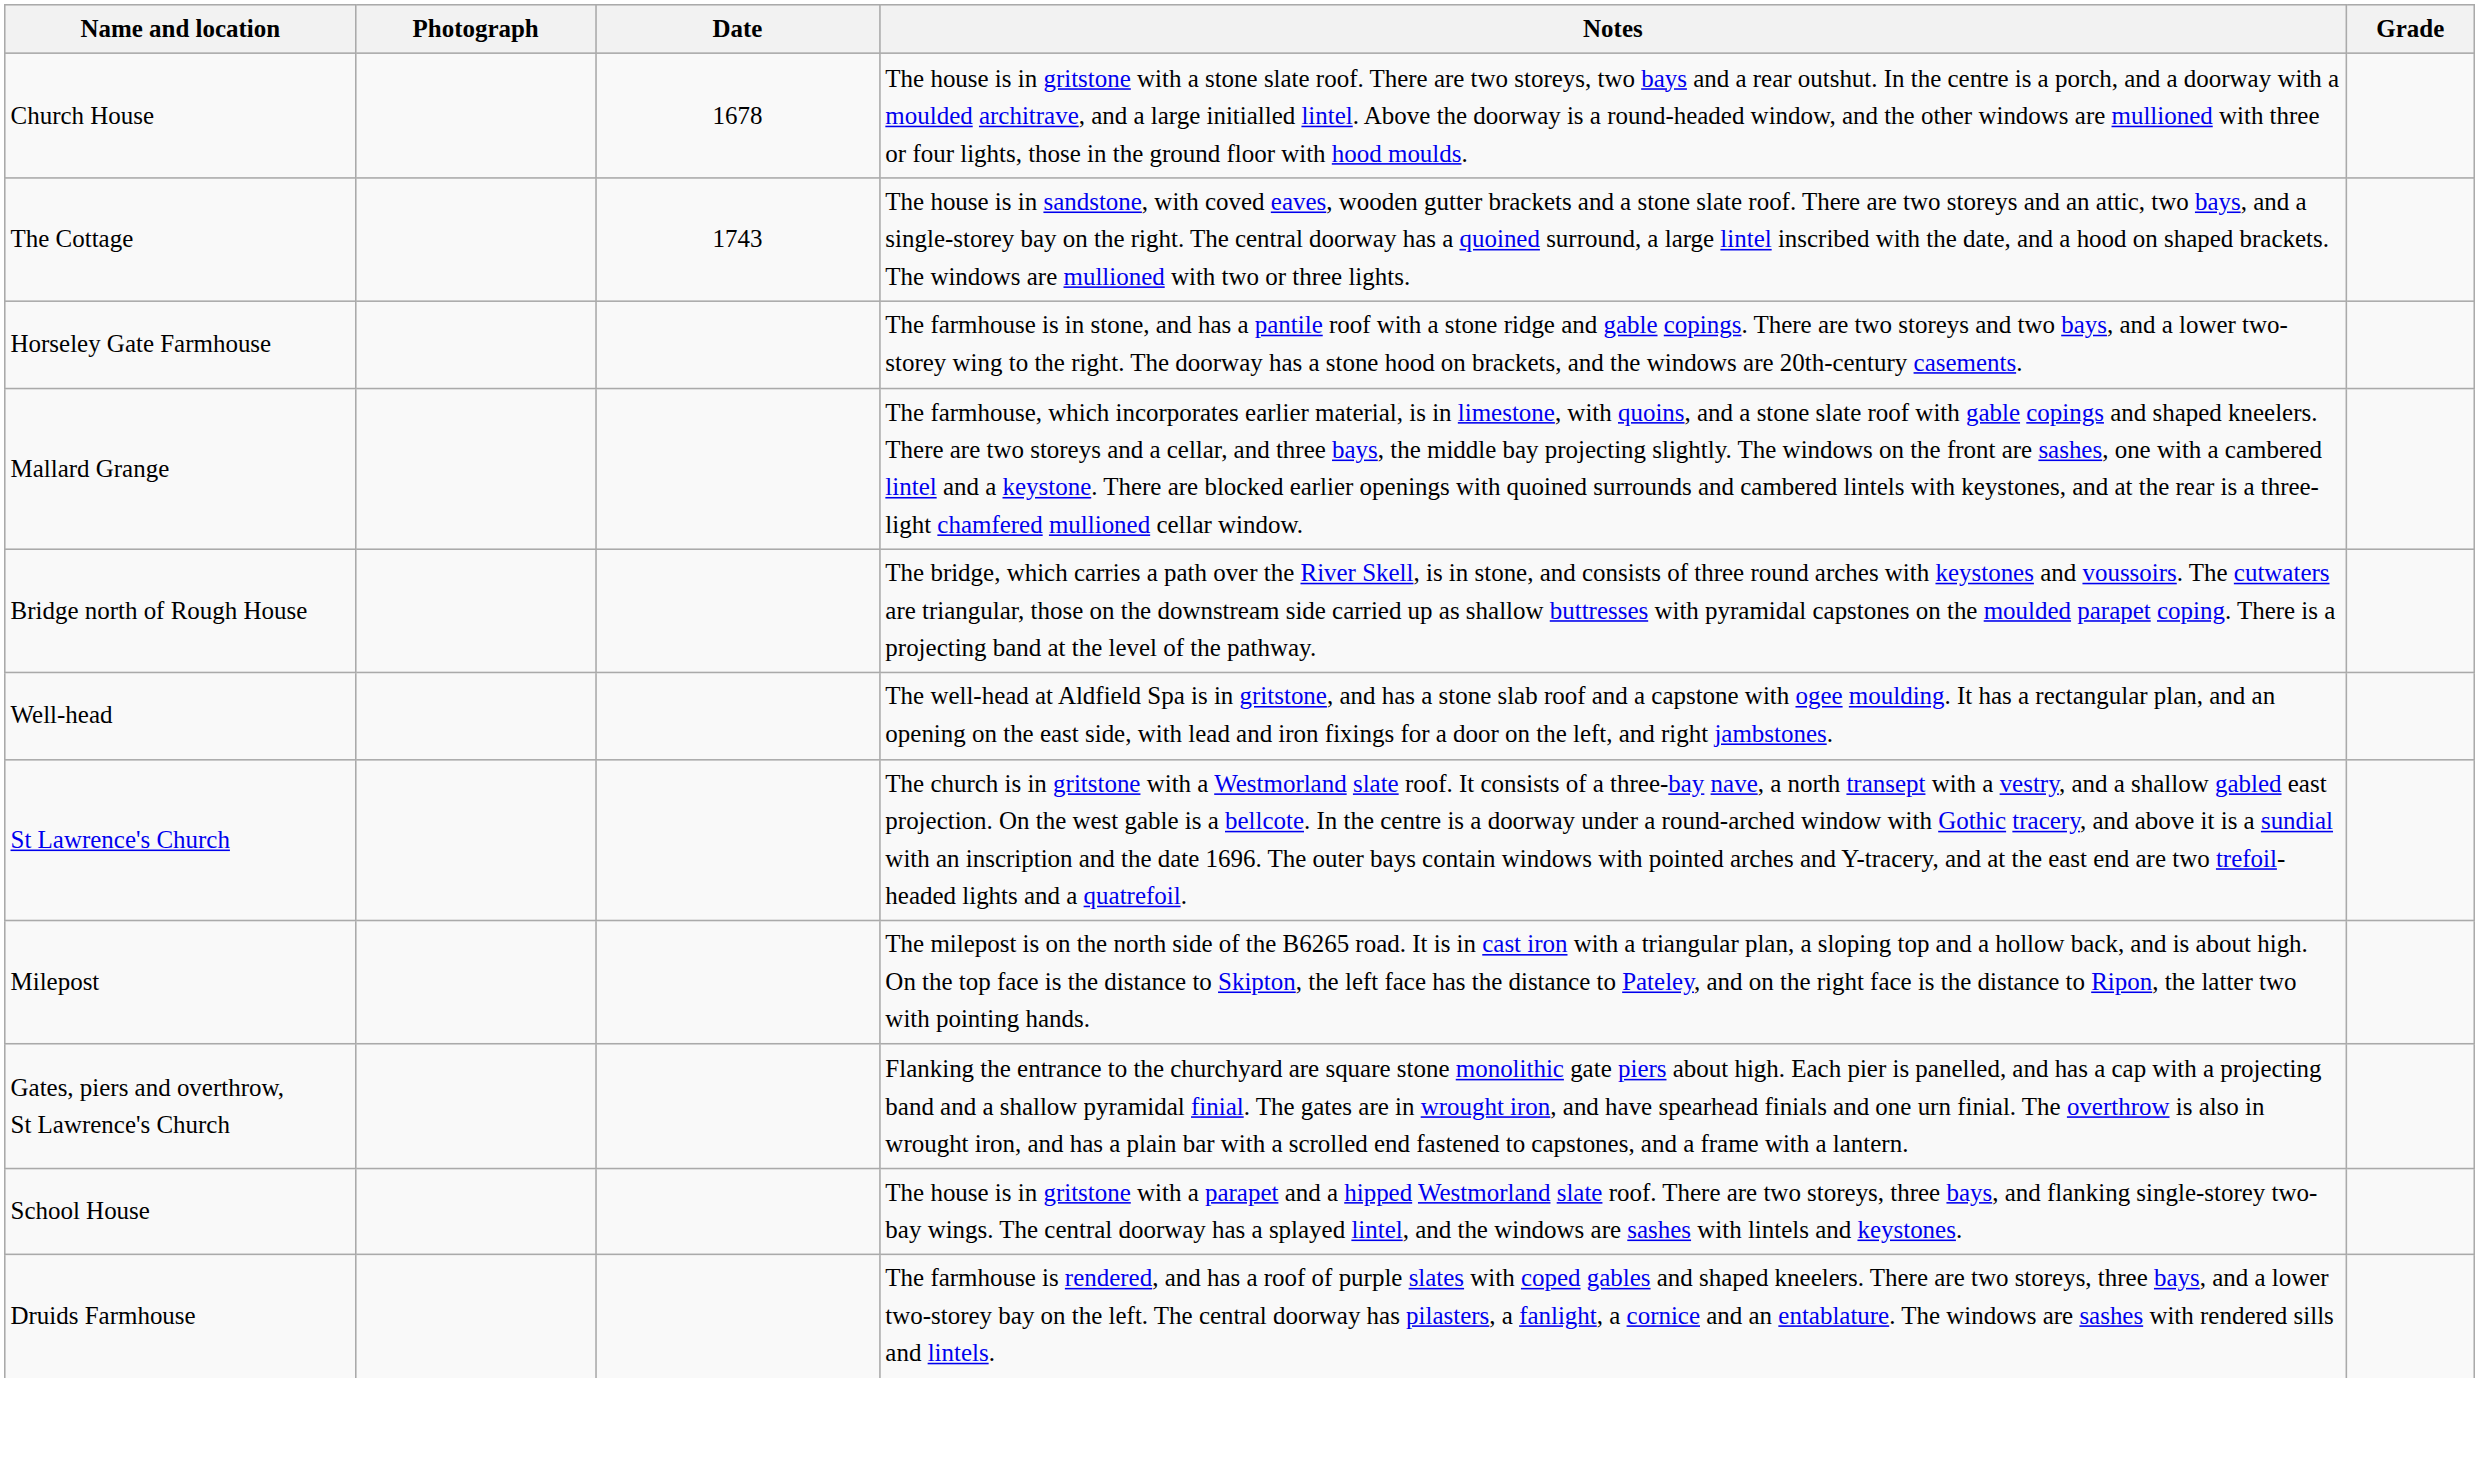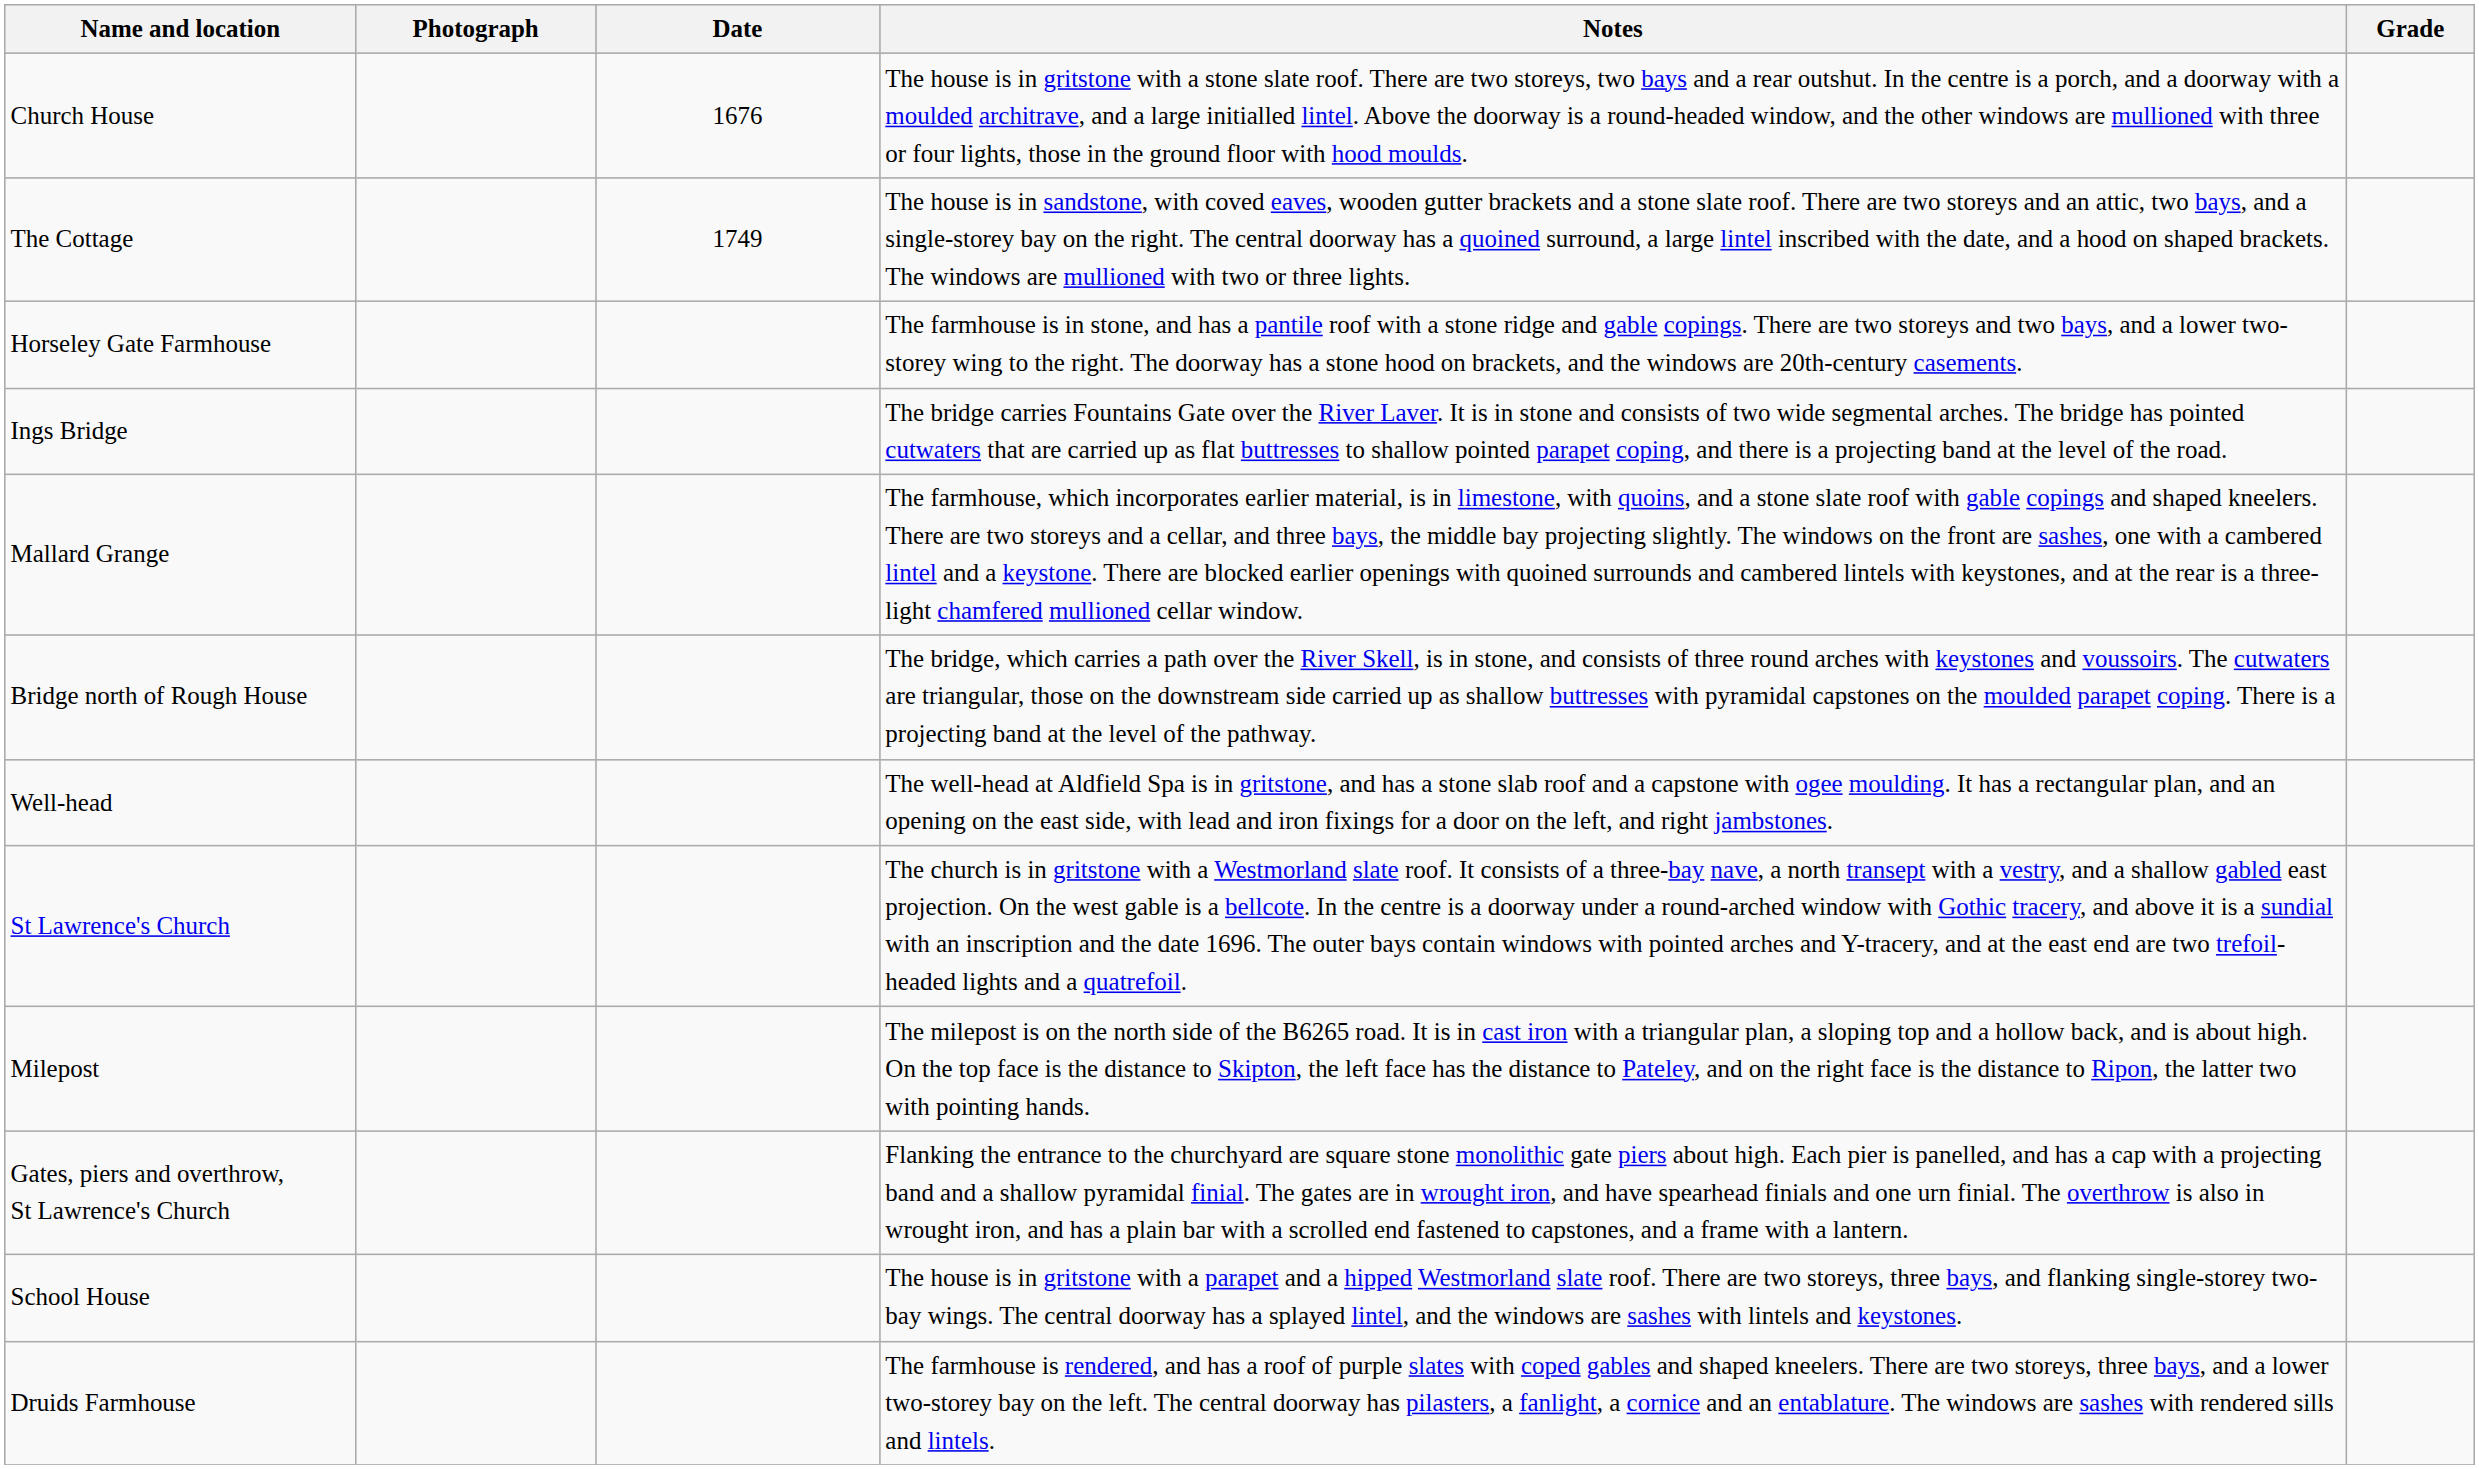 <table class="wikitable sortable plainrowheaders" style="width:100%; border:0px; text-align:left; line-height:150%">
 <tr>
 <th scope="col"  style="width:150px">Name and location</th>
 <th scope="col"  style="width:100px" class="unsortable">Photograph</th>
 <th scope="col"  style="width:120px">Date</th>
 <th scope="col"  style="width:650px" class="unsortable">Notes</th>
 <th scope="col"  style="width:50px">Grade</th>
 </tr>
 <tr>
 <td>Church House<br><small></small></td>
 <td></td>
-<td align="center">1678</td>
+<td align="center">1676</td>
 <td>The house is in <a href='#'>gritstone</a> with a stone slate roof.  There are two storeys, two <a href='#'>bays</a> and a rear outshut.  In the centre is a porch, and a doorway with a <a href='#'>moulded</a> <a href='#'>architrave</a>, and a large initialled <a href='#'>lintel</a>.  Above the doorway is a round-headed window, and the other windows are <a href='#'>mullioned</a> with three or four lights, those in the ground floor with <a href='#'>hood moulds</a>.</td>
 <td align="center" ></td>
 </tr>
 <tr>
 <td>The Cottage<br><small></small></td>
 <td></td>
-<td align="center">1743</td>
+<td align="center">1749</td>
 <td>The house is in <a href='#'>sandstone</a>, with coved <a href='#'>eaves</a>, wooden gutter brackets and a stone slate roof.  There are two storeys and an attic, two <a href='#'>bays</a>, and a single-storey bay on the right.  The central doorway has a <a href='#'>quoined</a> surround, a large <a href='#'>lintel</a> inscribed with the date, and a hood on shaped brackets.  The windows are <a href='#'>mullioned</a> with two or three lights.</td>
 <td align="center" ></td>
 </tr>
 <tr>
 <td>Horseley Gate Farmhouse<br><small></small></td>
 <td></td>
 <td align="center"></td>
 <td>The farmhouse is in stone, and has a <a href='#'>pantile</a> roof with a stone ridge and <a href='#'>gable</a> <a href='#'>copings</a>.  There are two storeys and two <a href='#'>bays</a>, and a lower two-storey wing to the right.  The doorway has a stone hood on brackets, and the windows are 20th-century <a href='#'>casements</a>.</td>
+<td align="center" ></td>
+</tr>
+<tr>
+<td>Ings Bridge<br><small></small></td>
+<td></td>
+<td align="center"></td>
+<td>The bridge carries Fountains Gate over the <a href='#'>River Laver</a>.  It is in stone and consists of two wide segmental arches.  The bridge has pointed <a href='#'>cutwaters</a> that are carried up as flat <a href='#'>buttresses</a> to shallow pointed <a href='#'>parapet</a> <a href='#'>coping</a>, and there is a projecting band at the level of the road.</td>
 <td align="center" ></td>
 </tr>
 <tr>
 <td>Mallard Grange<br><small></small></td>
 <td></td>
 <td align="center"></td>
 <td>The farmhouse, which incorporates earlier material, is in <a href='#'>limestone</a>, with <a href='#'>quoins</a>, and a stone slate roof with <a href='#'>gable</a> <a href='#'>copings</a> and shaped kneelers.  There are two storeys and a cellar, and three <a href='#'>bays</a>, the middle bay projecting slightly.  The windows on the front are <a href='#'>sashes</a>, one with a cambered <a href='#'>lintel</a> and a <a href='#'>keystone</a>.  There are blocked earlier openings with quoined surrounds and cambered lintels with keystones, and at the rear is a three-light <a href='#'>chamfered</a> <a href='#'>mullioned</a> cellar window.</td>
 <td align="center" ></td>
 </tr>
 <tr>
 <td>Bridge north of Rough House<br><small></small></td>
 <td></td>
 <td align="center"></td>
 <td>The bridge, which carries a path over the <a href='#'>River Skell</a>, is in stone, and consists of three round arches with <a href='#'>keystones</a> and <a href='#'>voussoirs</a>.  The <a href='#'>cutwaters</a> are triangular, those on the downstream side carried up as shallow <a href='#'>buttresses</a> with pyramidal capstones on the <a href='#'>moulded</a> <a href='#'>parapet</a> <a href='#'>coping</a>.  There is a projecting band at the level of the pathway.</td>
 <td align="center" ></td>
 </tr>
 <tr>
 <td>Well-head<br><small></small></td>
 <td></td>
 <td align="center"></td>
 <td>The well-head at Aldfield Spa is in <a href='#'>gritstone</a>, and has a stone slab roof and a capstone with <a href='#'>ogee</a> <a href='#'>moulding</a>.  It has a rectangular plan, and an opening on the east side, with lead and iron fixings for a door on the left, and right <a href='#'>jambstones</a>.</td>
 <td align="center" ></td>
 </tr>
 <tr>
 <td><a href='#'>St Lawrence's Church</a><br><small></small></td>
 <td></td>
 <td align="center"></td>
 <td>The church is in <a href='#'>gritstone</a> with a <a href='#'>Westmorland</a> <a href='#'>slate</a> roof.  It consists of a three-<a href='#'>bay</a> <a href='#'>nave</a>, a north <a href='#'>transept</a> with a <a href='#'>vestry</a>, and a shallow <a href='#'>gabled</a> east projection.  On the west gable is a <a href='#'>bellcote</a>.  In the centre is a doorway under a round-arched window with <a href='#'>Gothic</a> <a href='#'>tracery</a>, and above it is a <a href='#'>sundial</a> with an inscription and the date 1696.  The outer bays contain windows with pointed arches and Y-tracery, and at the east end are two <a href='#'>trefoil</a>-headed lights and a <a href='#'>quatrefoil</a>.</td>
 <td align="center" ></td>
 </tr>
 <tr>
 <td>Milepost<br><small></small></td>
 <td></td>
 <td align="center"></td>
 <td>The milepost is on the north side of the B6265 road.  It is in <a href='#'>cast iron</a> with a triangular plan, a sloping top and a hollow back, and is about  high.  On the top face is the distance to <a href='#'>Skipton</a>, the left face has the distance to <a href='#'>Pateley</a>, and on the right face is the distance to <a href='#'>Ripon</a>, the latter two with pointing hands.</td>
 <td align="center" ></td>
 </tr>
 <tr>
 <td>Gates, piers and overthrow,<br>St Lawrence's Church<br><small></small></td>
 <td></td>
 <td align="center"></td>
 <td>Flanking the entrance to the churchyard are square stone <a href='#'>monolithic</a> gate <a href='#'>piers</a> about  high.  Each pier is panelled, and has a cap with a projecting band and a shallow pyramidal <a href='#'>finial</a>.  The gates are in <a href='#'>wrought iron</a>, and have spearhead finials and one urn finial.  The <a href='#'>overthrow</a> is also in wrought iron, and has a plain bar with a scrolled end fastened to capstones, and a frame with a lantern.</td>
 <td align="center" ></td>
 </tr>
 <tr>
 <td>School House<br><small></small></td>
 <td></td>
 <td align="center"></td>
 <td>The house is in <a href='#'>gritstone</a> with a <a href='#'>parapet</a> and a <a href='#'>hipped</a> <a href='#'>Westmorland</a> <a href='#'>slate</a> roof.  There are two storeys, three <a href='#'>bays</a>, and flanking single-storey two-bay wings.  The central doorway has a splayed <a href='#'>lintel</a>, and the windows are <a href='#'>sashes</a> with lintels and <a href='#'>keystones</a>.</td>
 <td align="center" ></td>
 </tr>
 <tr>
 <td>Druids Farmhouse<br><small></small></td>
 <td></td>
 <td align="center"></td>
 <td>The farmhouse is <a href='#'>rendered</a>, and has a roof of purple <a href='#'>slates</a> with <a href='#'>coped</a> <a href='#'>gables</a> and shaped kneelers.  There are two storeys, three <a href='#'>bays</a>, and a lower two-storey bay on the left.  The central doorway has <a href='#'>pilasters</a>, a <a href='#'>fanlight</a>, a <a href='#'>cornice</a> and an <a href='#'>entablature</a>.  The windows are <a href='#'>sashes</a> with rendered sills and <a href='#'>lintels</a>.</td>
 <td align="center" ></td>
 </tr>
 <tr>
 </tr>
 </table>
